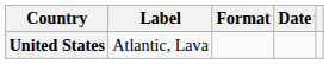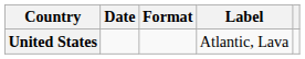 <table class="wikitable plainrowheaders">
 <tr>
 <th>Country</th>
+<th>Date</th>
+<th>Format</th>
 <th>Label</th>
-<th>Format</th>
-<th>Date</th>
 <th></th>
 </tr>
 <tr>
 <th scope="row">United States</th>
-<td>Atlantic, Lava</td>
 <td></td>
 <td></td>
+<td>Atlantic, Lava</td>
 <td></td>
 </tr>
 </table>
